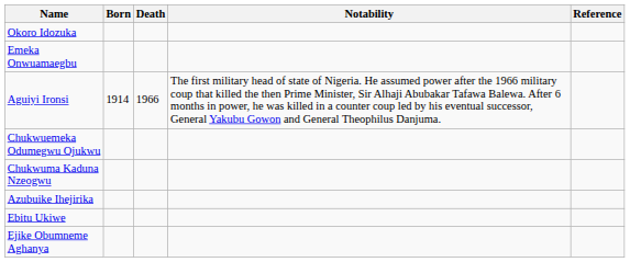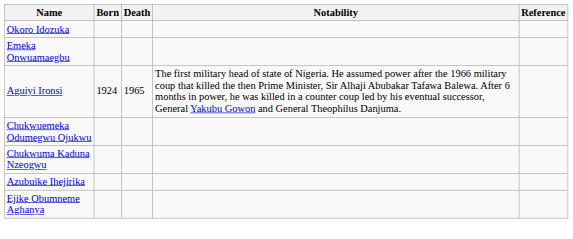 <table class="wikitable sortable">
 <tr>
 <th>Name</th>
 <th class="unsortable">Born</th>
 <th class="unsortable">Death</th>
 <th class="unsortable">Notability</th>
 <th class="unsortable">Reference</th>
 </tr>
 <tr>
 <td><a href='#'>Okoro Idozuka</a></td>
 <td></td>
 <td></td>
 <td></td>
 <td></td>
 </tr>
 <tr>
 <td><a href='#'>Emeka Onwuamaegbu</a></td>
 <td></td>
 <td></td>
 <td></td>
 <td></td>
 </tr>
 <tr>
 <td><a href='#'>Aguiyi Ironsi</a></td>
-<td>1914</td>
-<td>1966</td>
+<td>1924</td>
+<td>1965</td>
 <td>The first military head of state of Nigeria. He assumed power after the 1966 military coup that killed the then Prime Minister, Sir Alhaji Abubakar Tafawa Balewa. After 6 months in power, he was killed in a counter coup led by his eventual successor, General <a href='#'>Yakubu Gowon</a> and General Theophilus Danjuma.</td>
 <td></td>
 </tr>
 <tr>
 <td><a href='#'>Chukwuemeka Odumegwu Ojukwu</a></td>
 <td></td>
 <td></td>
 <td></td>
 <td></td>
 </tr>
 <tr>
 <td><a href='#'>Chukwuma Kaduna Nzeogwu</a></td>
 <td></td>
 <td></td>
 <td></td>
 <td></td>
 </tr>
 <tr>
 <td><a href='#'>Azubuike Ihejirika</a></td>
 <td></td>
 <td></td>
 <td></td>
 <td></td>
 </tr>
 <tr>
-<td><a href='#'>Ebitu Ukiwe</a></td>
-<td></td>
-<td></td>
-<td></td>
-<td></td>
-</tr>
-<tr>
 <td><a href='#'>Ejike Obumneme Aghanya</a></td>
 <td></td>
 <td></td>
 <td></td>
 <td></td>
 </tr>
 </table>
